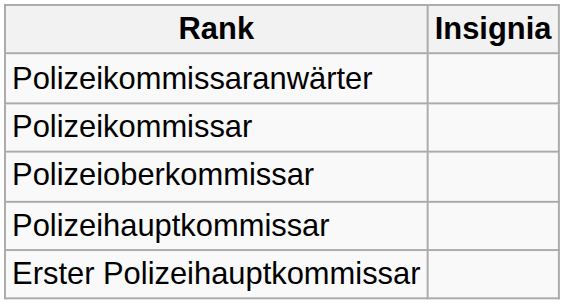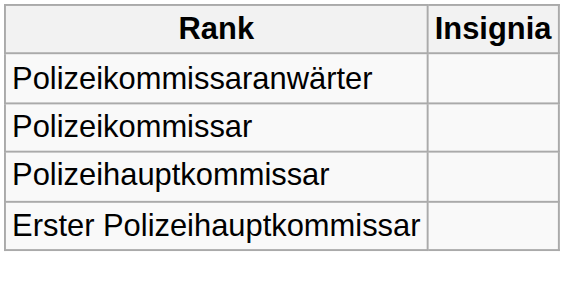 <table class="wikitable">
 <tr>
 <th>Rank</th>
 <th>Insignia</th>
 </tr>
 <tr>
 <td>Polizeikommissaranwärter</td>
 <td></td>
 </tr>
 <tr>
 <td>Polizeikommissar</td>
 <td></td>
 </tr>
 <tr>
-<td>Polizeioberkommissar</td>
-<td></td>
-</tr>
-<tr>
 <td>Polizeihauptkommissar</td>
 <td></td>
 </tr>
 <tr>
 <td>Erster Polizeihauptkommissar</td>
 <td></td>
 </tr>
 </table>
